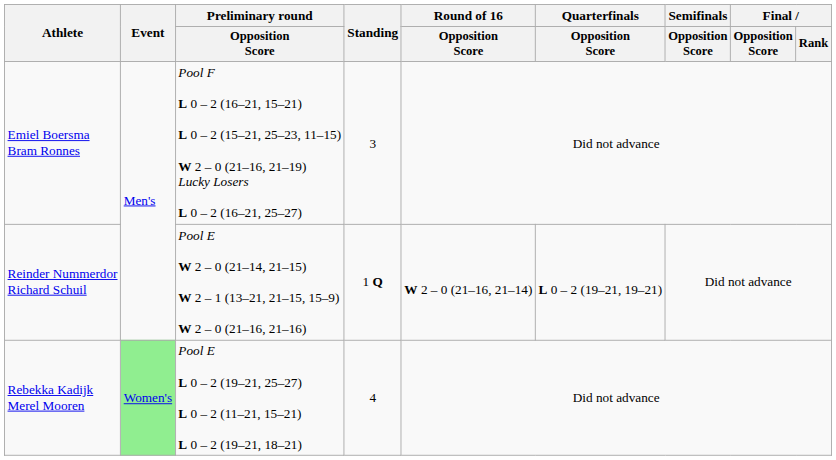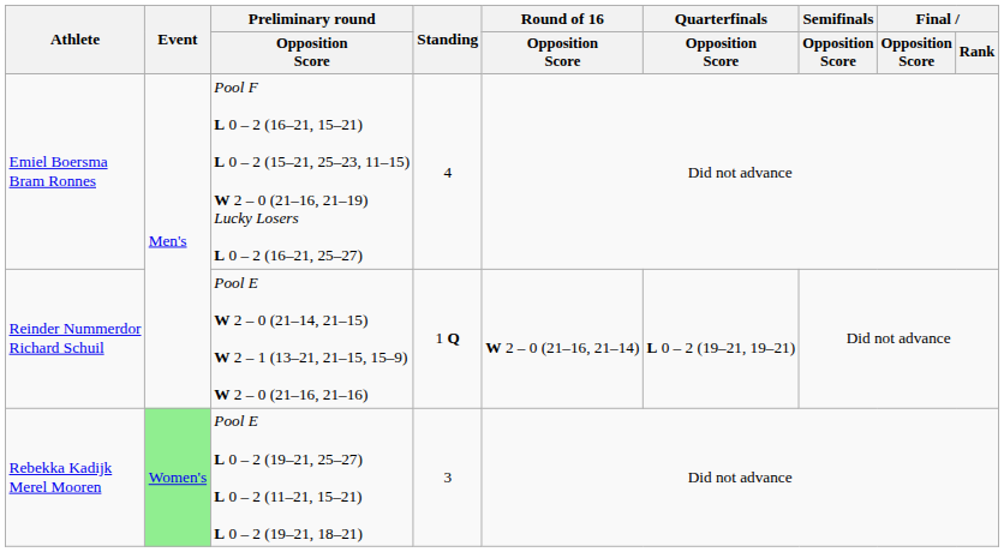 <table class=wikitable style="font-size:90%">
 <tr>
 <th rowspan="2">Athlete</th>
 <th rowspan="2">Event</th>
 <th>Preliminary round</th>
 <th rowspan="2">Standing</th>
 <th>Round of 16</th>
 <th>Quarterfinals</th>
 <th>Semifinals</th>
 <th colspan=2>Final / </th>
 </tr>
 <tr style="font-size:95%">
 <th>Opposition<br>Score</th>
 <th>Opposition<br>Score</th>
 <th>Opposition<br>Score</th>
 <th>Opposition<br>Score</th>
 <th>Opposition<br>Score</th>
 <th>Rank</th>
 </tr>
 <tr align=center>
 <td align=left><a href='#'>Emiel Boersma</a><br><a href='#'>Bram Ronnes</a></td>
 <td align=left rowspan=2><a href='#'>Men's</a></td>
 <td align=left><em>Pool F</em><br><br><strong>L</strong> 0 – 2 (16–21, 15–21)<br><br><strong>L</strong> 0 – 2 (15–21, 25–23, 11–15)<br><br><strong>W</strong> 2 – 0 (21–16, 21–19)<br><em>Lucky Losers</em><br><br><strong>L</strong> 0 – 2 (16–21, 25–27)</td>
-<td>3</td>
+<td>4</td>
 <td colspan=5>Did not advance</td>
 </tr>
 <tr align=center>
 <td align=left><a href='#'>Reinder Nummerdor</a><br><a href='#'>Richard Schuil</a></td>
 <td align=left><em>Pool E</em><br><br><strong>W</strong> 2 – 0 (21–14, 21–15)<br><br><strong>W</strong> 2 – 1 (13–21, 21–15, 15–9)<br><br><strong>W</strong> 2 – 0 (21–16, 21–16)</td>
 <td>1 <strong>Q</strong></td>
 <td><br><strong>W</strong> 2 – 0 (21–16, 21–14)</td>
 <td><br><strong>L</strong> 0 – 2 (19–21, 19–21)</td>
 <td colspan=3>Did not advance</td>
 </tr>
 <tr align=center>
 <td align=left><a href='#'>Rebekka Kadijk</a><br><a href='#'>Merel Mooren</a></td>
 <td align=left style="background: lightgreen;"><a href='#'>Women's</a></td>
 <td align=left><em>Pool E</em><br><br><strong>L</strong> 0 – 2 (19–21, 25–27)<br><br><strong>L</strong> 0 – 2 (11–21, 15–21)<br><br><strong>L</strong> 0 – 2 (19–21, 18–21)</td>
-<td>4</td>
+<td>3</td>
 <td colspan=5>Did not advance</td>
 </tr>
 </table>
